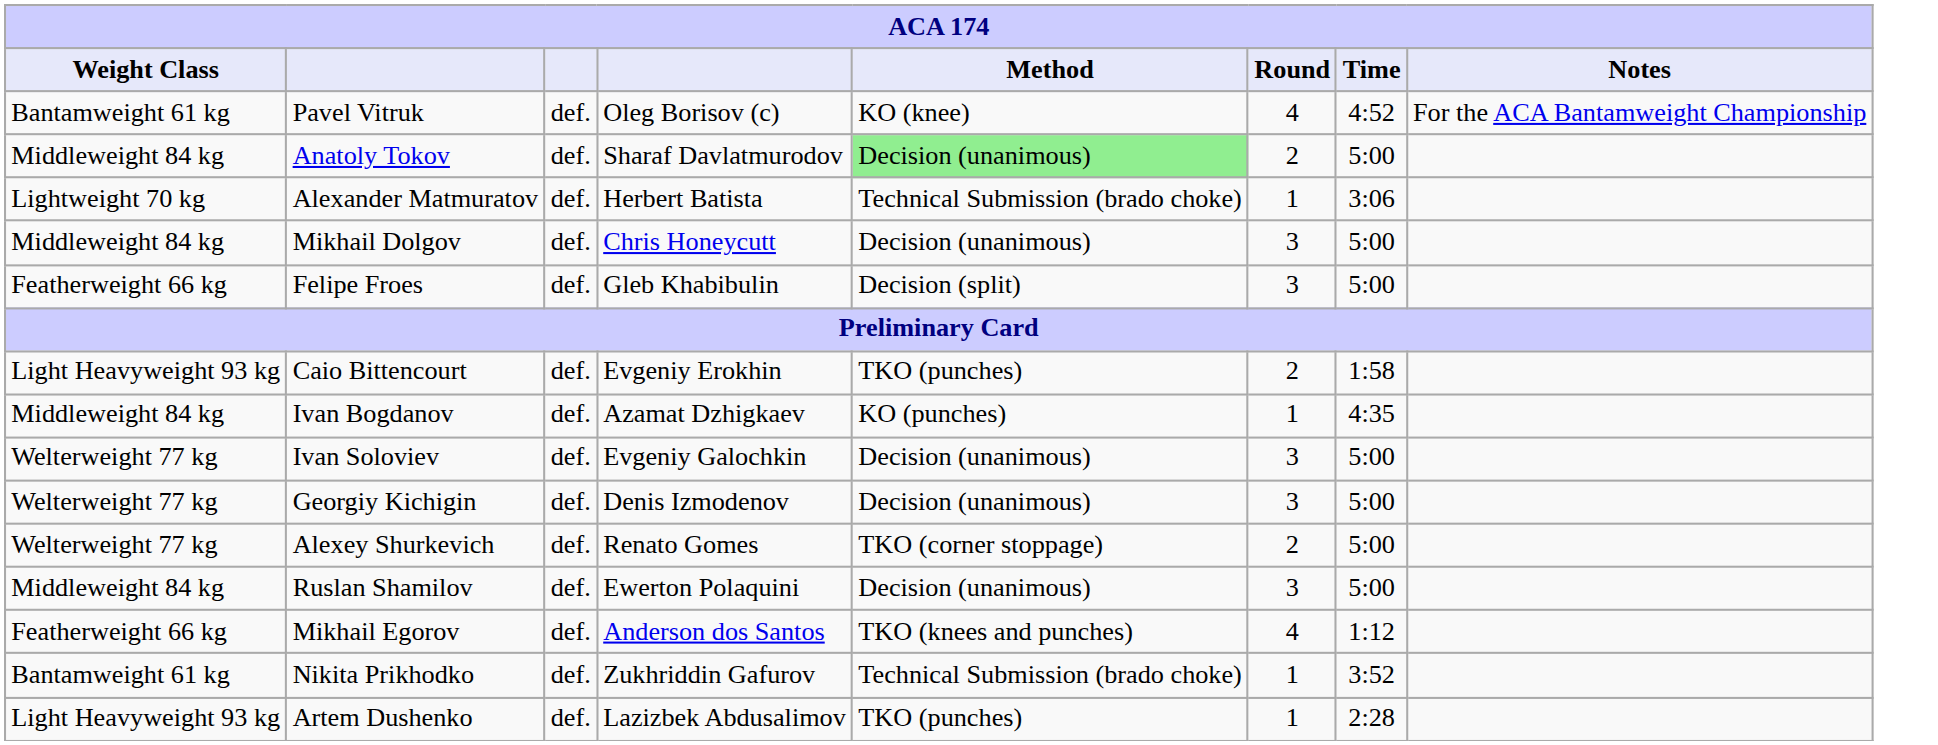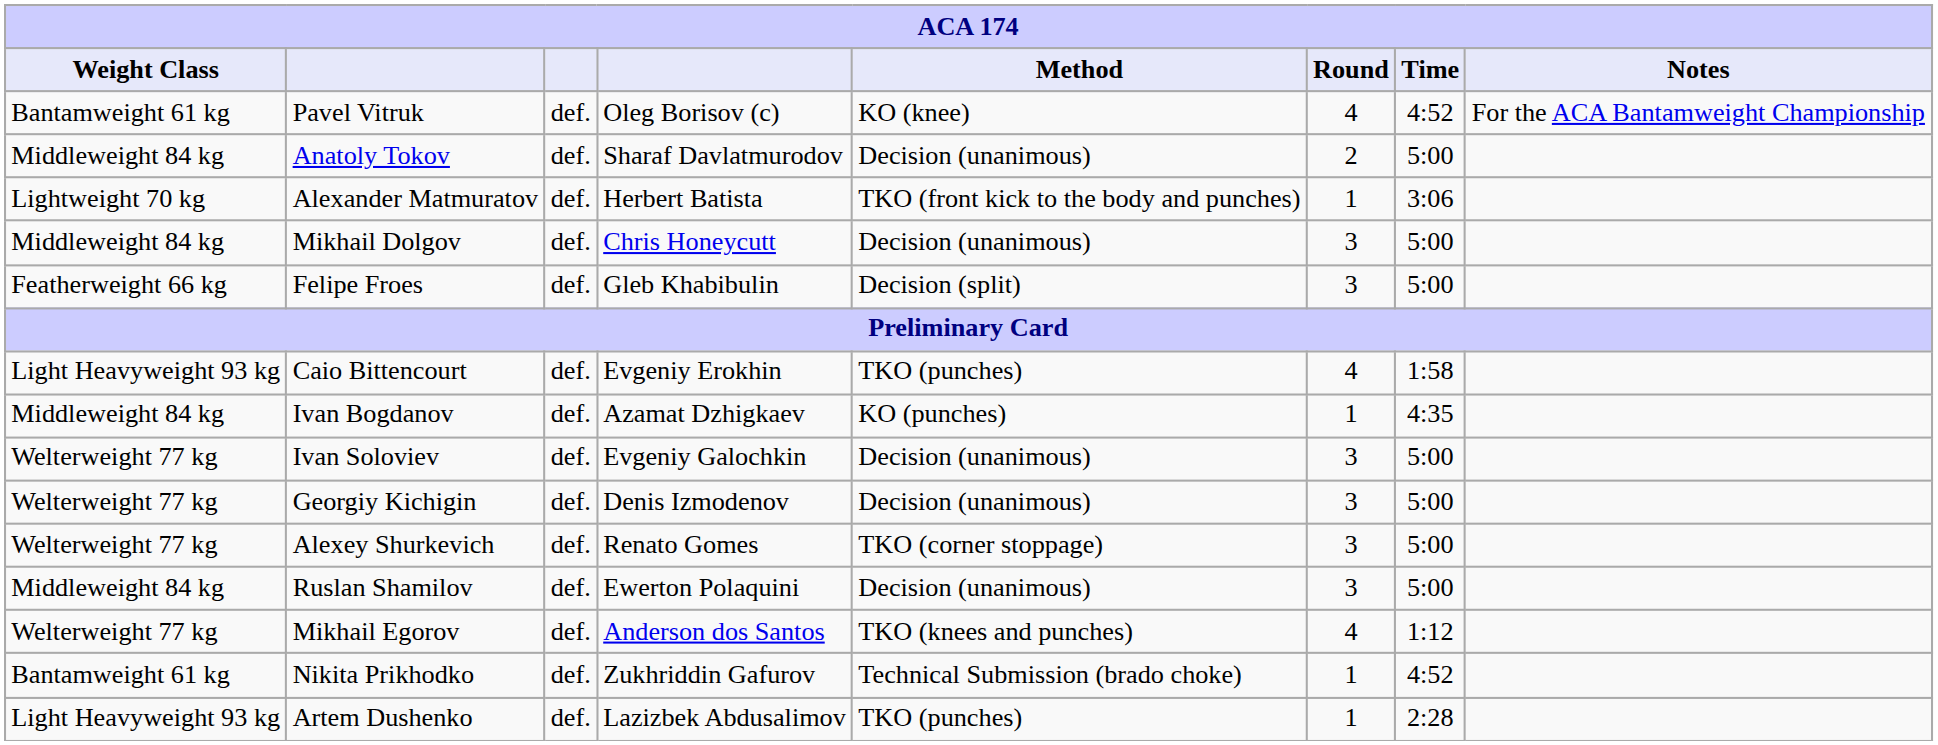 <table class="wikitable" style="font-size: 80%;">
 <tr>
 <th colspan="8" style="background-color: #ccf; color: #000080; text-align: center;"><strong>ACA 174</strong></th>
 </tr>
 <tr>
 <th colspan="1" style="background-color: #E6E8FA; color: #000000; text-align: center;">Weight Class</th>
 <th colspan="1" style="background-color: #E6E8FA; color: #000000; text-align: center;"></th>
 <th colspan="1" style="background-color: #E6E8FA; color: #000000; text-align: center;"></th>
 <th colspan="1" style="background-color: #E6E8FA; color: #000000; text-align: center;"></th>
 <th colspan="1" style="background-color: #E6E8FA; color: #000000; text-align: center;">Method</th>
 <th colspan="1" style="background-color: #E6E8FA; color: #000000; text-align: center;">Round</th>
 <th colspan="1" style="background-color: #E6E8FA; color: #000000; text-align: center;">Time</th>
 <th colspan="1" style="background-color: #E6E8FA; color: #000000; text-align: center;">Notes</th>
 </tr>
 <tr>
 <td>Bantamweight 61 kg</td>
 <td> Pavel Vitruk</td>
 <td>def.</td>
 <td> Oleg Borisov (c)</td>
 <td>KO (knee)</td>
 <td align=center>4</td>
 <td align=center>4:52</td>
 <td>For the <a href='#'>ACA Bantamweight Championship</a></td>
 </tr>
 <tr>
 <td>Middleweight 84 kg</td>
 <td> <a href='#'>Anatoly Tokov</a></td>
 <td>def.</td>
 <td> Sharaf Davlatmurodov</td>
-<td style="background: lightgreen;">Decision (unanimous)</td>
+<td>Decision (unanimous)</td>
 <td align=center>2</td>
 <td align=center>5:00</td>
 <td></td>
 </tr>
 <tr>
 <td>Lightweight 70 kg</td>
 <td> Alexander Matmuratov</td>
 <td>def.</td>
 <td> Herbert Batista</td>
-<td>Technical Submission (brado choke)</td>
+<td>TKO (front kick to the body and punches)</td>
 <td align=center>1</td>
 <td align=center>3:06</td>
 <td></td>
 </tr>
 <tr>
 <td>Middleweight 84 kg</td>
 <td> Mikhail Dolgov</td>
 <td>def.</td>
 <td> <a href='#'>Chris Honeycutt</a></td>
 <td>Decision (unanimous)</td>
 <td align=center>3</td>
 <td align=center>5:00</td>
 <td></td>
 </tr>
 <tr>
 <td>Featherweight 66 kg</td>
 <td> Felipe Froes</td>
 <td>def.</td>
 <td> Gleb Khabibulin</td>
 <td>Decision (split)</td>
 <td align=center>3</td>
 <td align=center>5:00</td>
 <td></td>
 </tr>
 <tr>
 <th colspan="8" style="background-color: #ccf; color: #000080; text-align: center;"><strong>Preliminary Card</strong></th>
 </tr>
 <tr>
 <td>Light Heavyweight 93 kg</td>
 <td> Caio Bittencourt</td>
 <td>def.</td>
 <td> Evgeniy Erokhin</td>
 <td>TKO (punches)</td>
-<td align=center>2</td>
+<td align=center>4</td>
 <td align=center>1:58</td>
 <td></td>
 </tr>
 <tr>
 <td>Middleweight 84 kg</td>
 <td> Ivan Bogdanov</td>
 <td>def.</td>
 <td> Azamat Dzhigkaev</td>
 <td>KO (punches)</td>
 <td align=center>1</td>
 <td align=center>4:35</td>
 <td></td>
 </tr>
 <tr>
 <td>Welterweight 77 kg</td>
 <td> Ivan Soloviev</td>
 <td>def.</td>
 <td> Evgeniy Galochkin</td>
 <td>Decision (unanimous)</td>
 <td align=center>3</td>
 <td align=center>5:00</td>
 <td></td>
 </tr>
 <tr>
 <td>Welterweight 77 kg</td>
 <td> Georgiy Kichigin</td>
 <td>def.</td>
 <td> Denis Izmodenov</td>
 <td>Decision (unanimous)</td>
 <td align=center>3</td>
 <td align=center>5:00</td>
 <td></td>
 </tr>
 <tr>
 <td>Welterweight 77 kg</td>
 <td> Alexey Shurkevich</td>
 <td>def.</td>
 <td> Renato Gomes</td>
 <td>TKO (corner stoppage)</td>
-<td align=center>2</td>
+<td align=center>3</td>
 <td align=center>5:00</td>
 <td></td>
 </tr>
 <tr>
 <td>Middleweight 84 kg</td>
 <td> Ruslan Shamilov</td>
 <td>def.</td>
 <td> Ewerton Polaquini</td>
 <td>Decision (unanimous)</td>
 <td align=center>3</td>
 <td align=center>5:00</td>
 <td></td>
 </tr>
 <tr>
-<td>Featherweight 66 kg</td>
+<td>Welterweight 77 kg</td>
 <td> Mikhail Egorov</td>
 <td>def.</td>
 <td> <a href='#'>Anderson dos Santos</a></td>
 <td>TKO (knees and punches)</td>
 <td align=center>4</td>
 <td align=center>1:12</td>
 <td></td>
 </tr>
 <tr>
 <td>Bantamweight 61 kg</td>
 <td> Nikita Prikhodko</td>
 <td>def.</td>
 <td> Zukhriddin Gafurov</td>
 <td>Technical Submission (brado choke)</td>
 <td align=center>1</td>
-<td align=center>3:52</td>
+<td align=center>4:52</td>
 <td></td>
 </tr>
 <tr>
 <td>Light Heavyweight 93 kg</td>
 <td> Artem Dushenko</td>
 <td>def.</td>
 <td> Lazizbek Abdusalimov</td>
 <td>TKO (punches)</td>
 <td align=center>1</td>
 <td align=center>2:28</td>
 <td></td>
 </tr>
 </table>
